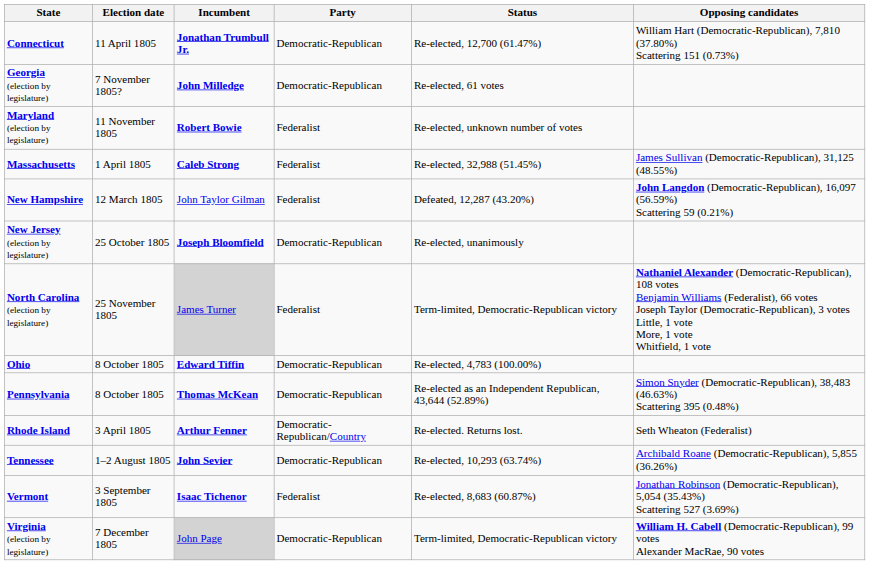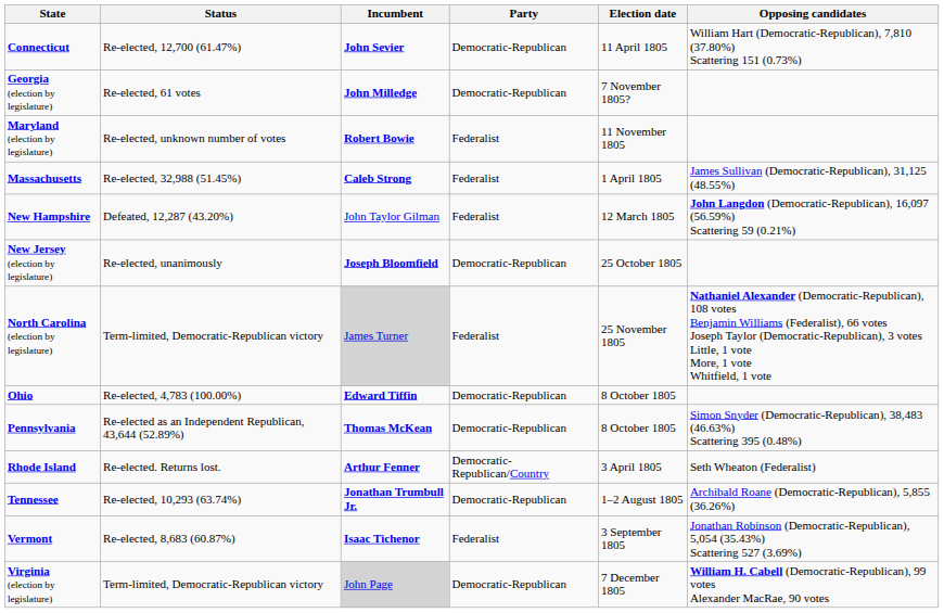 <table class="wikitable">
 <tr>
 <th>State</th>
-<th>Election date</th>
+<th>Status</th>
 <th>Incumbent</th>
 <th>Party</th>
-<th>Status</th>
+<th>Election date</th>
 <th>Opposing candidates</th>
 </tr>
 <tr>
 <td><strong><a href='#'>Connecticut</a></strong></td>
+<td>Re-elected, 12,700 (61.47%)</td>
+<td><strong><a href='#'>John Sevier</a></strong></td>
+<td>Democratic-Republican</td>
 <td>11 April 1805</td>
-<td><strong><a href='#'>Jonathan Trumbull Jr.</a></strong></td>
-<td>Democratic-Republican</td>
-<td>Re-elected, 12,700 (61.47%)</td>
 <td>William Hart (Democratic-Republican), 7,810 (37.80%)<br>Scattering 151 (0.73%)<br></td>
 </tr>
 <tr>
 <td><strong><a href='#'>Georgia</a></strong><br><small>(election by legislature)</small></td>
-<td>7 November 1805?</td>
+<td>Re-elected, 61 votes<br></td>
 <td><strong><a href='#'>John Milledge</a></strong></td>
 <td>Democratic-Republican</td>
-<td>Re-elected, 61 votes<br></td>
+<td>7 November 1805?</td>
 <td></td>
 </tr>
 <tr>
 <td><strong><a href='#'>Maryland</a></strong><br><small>(election by legislature)</small></td>
-<td>11 November 1805</td>
+<td>Re-elected, unknown number of votes<br></td>
 <td><strong><a href='#'>Robert Bowie</a></strong></td>
 <td>Federalist</td>
-<td>Re-elected, unknown number of votes<br></td>
+<td>11 November 1805</td>
 <td></td>
 </tr>
 <tr>
 <td><strong><a href='#'>Massachusetts</a></strong></td>
-<td>1 April 1805</td>
+<td>Re-elected, 32,988 (51.45%)</td>
 <td><strong><a href='#'>Caleb Strong</a></strong></td>
 <td>Federalist</td>
-<td>Re-elected, 32,988 (51.45%)</td>
+<td>1 April 1805</td>
 <td><a href='#'>James Sullivan</a> (Democratic-Republican), 31,125 (48.55%)<br></td>
 </tr>
 <tr>
 <td><strong><a href='#'>New Hampshire</a></strong></td>
-<td>12 March 1805</td>
+<td>Defeated, 12,287 (43.20%)</td>
 <td><a href='#'>John Taylor Gilman</a></td>
 <td>Federalist</td>
-<td>Defeated, 12,287 (43.20%)</td>
+<td>12 March 1805</td>
 <td><strong><a href='#'>John Langdon</a></strong> (Democratic-Republican), 16,097 (56.59%)<br>Scattering 59 (0.21%)<br></td>
 </tr>
 <tr>
 <td><strong><a href='#'>New Jersey</a></strong><br><small>(election by legislature)</small></td>
-<td>25 October 1805</td>
+<td>Re-elected, unanimously<br></td>
 <td><strong><a href='#'>Joseph Bloomfield</a></strong></td>
 <td>Democratic-Republican</td>
-<td>Re-elected, unanimously<br></td>
+<td>25 October 1805</td>
 <td></td>
 </tr>
 <tr>
 <td><strong><a href='#'>North Carolina</a></strong><br><small>(election by legislature)</small></td>
-<td>25 November 1805</td>
+<td>Term-limited, Democratic-Republican victory</td>
 <td bgcolor="lightgrey"><a href='#'>James Turner</a></td>
 <td>Federalist</td>
-<td>Term-limited, Democratic-Republican victory</td>
+<td>25 November 1805</td>
 <td><strong><a href='#'>Nathaniel Alexander</a></strong> (Democratic-Republican), 108 votes<br><a href='#'>Benjamin Williams</a> (Federalist), 66 votes<br>Joseph Taylor (Democratic-Republican), 3 votes<br>Little, 1 vote<br>More, 1 vote<br>Whitfield, 1 vote<br></td>
 </tr>
 <tr>
 <td><strong><a href='#'>Ohio</a></strong></td>
-<td>8 October 1805</td>
+<td>Re-elected, 4,783 (100.00%)<br></td>
 <td><strong><a href='#'>Edward Tiffin</a></strong></td>
 <td>Democratic-Republican</td>
-<td>Re-elected, 4,783 (100.00%)<br></td>
+<td>8 October 1805</td>
 <td></td>
 </tr>
 <tr>
 <td><strong><a href='#'>Pennsylvania</a></strong></td>
-<td>8 October 1805</td>
+<td>Re-elected as an Independent Republican, 43,644 (52.89%)</td>
 <td><strong><a href='#'>Thomas McKean</a></strong></td>
 <td>Democratic-Republican</td>
-<td>Re-elected as an Independent Republican, 43,644 (52.89%)</td>
+<td>8 October 1805</td>
 <td><a href='#'>Simon Snyder</a> (Democratic-Republican), 38,483 (46.63%)<br>Scattering 395 (0.48%)<br></td>
 </tr>
 <tr>
 <td><strong><a href='#'>Rhode Island</a></strong></td>
-<td>3 April 1805</td>
+<td>Re-elected. Returns lost.</td>
 <td><strong><a href='#'>Arthur Fenner</a></strong></td>
 <td>Democratic-Republican/<a href='#'>Country</a></td>
-<td>Re-elected. Returns lost.</td>
+<td>3 April 1805</td>
 <td>Seth Wheaton (Federalist)<br></td>
 </tr>
 <tr>
 <td><strong><a href='#'>Tennessee</a></strong></td>
+<td>Re-elected, 10,293 (63.74%)</td>
+<td><strong><a href='#'>Jonathan Trumbull Jr.</a></strong></td>
+<td>Democratic-Republican</td>
 <td>1–2 August 1805</td>
-<td><strong><a href='#'>John Sevier</a></strong></td>
-<td>Democratic-Republican</td>
-<td>Re-elected, 10,293 (63.74%)</td>
 <td><a href='#'>Archibald Roane</a> (Democratic-Republican), 5,855 (36.26%)<br></td>
 </tr>
 <tr>
 <td><strong><a href='#'>Vermont</a></strong></td>
-<td>3 September 1805</td>
+<td>Re-elected, 8,683 (60.87%)</td>
 <td><strong><a href='#'>Isaac Tichenor</a></strong></td>
 <td>Federalist</td>
-<td>Re-elected, 8,683 (60.87%)</td>
+<td>3 September 1805</td>
 <td><a href='#'>Jonathan Robinson</a> (Democratic-Republican), 5,054 (35.43%)<br>Scattering 527 (3.69%)<br></td>
 </tr>
 <tr>
 <td><strong><a href='#'>Virginia</a></strong><br><small>(election by legislature)</small></td>
-<td>7 December 1805</td>
+<td>Term-limited, Democratic-Republican victory</td>
 <td bgcolor="lightgrey"><a href='#'>John Page</a></td>
 <td>Democratic-Republican</td>
-<td>Term-limited, Democratic-Republican victory</td>
+<td>7 December 1805</td>
 <td><strong><a href='#'>William H. Cabell</a></strong> (Democratic-Republican), 99 votes<br>Alexander MacRae, 90 votes<br></td>
 </tr>
 </table>
